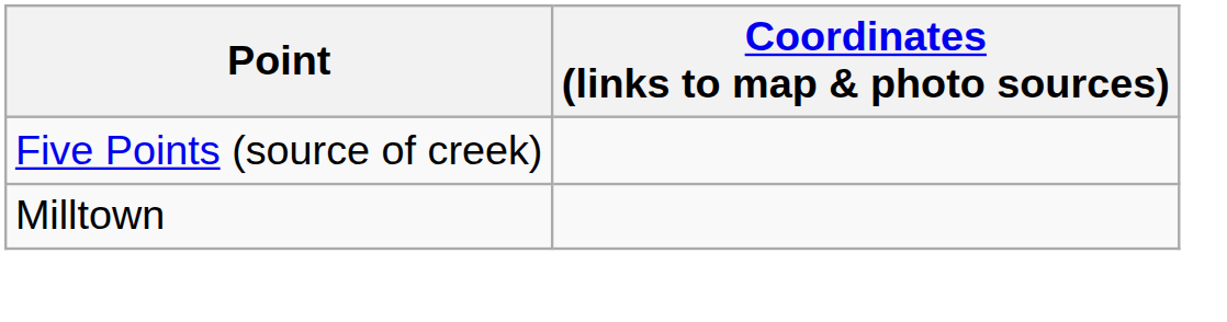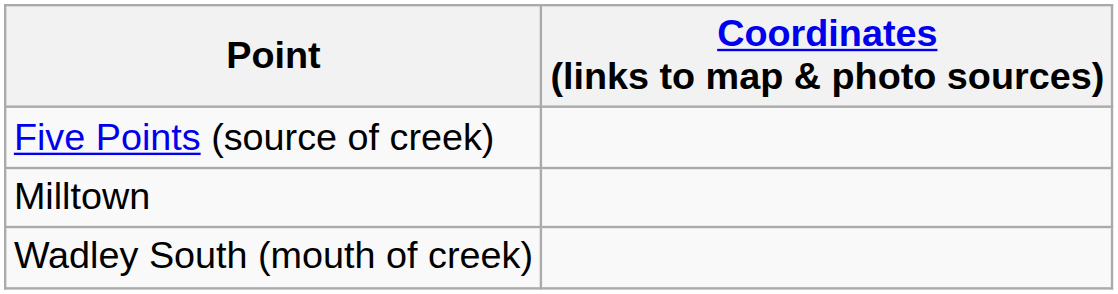 <table class="wikitable">
 <tr>
 <th>Point</th>
 <th><a href='#'>Coordinates</a><br>(links to map & photo sources)</th>
 </tr>
 <tr>
 <td><a href='#'>Five Points</a> (source of creek)</td>
 <td> </td>
 </tr>
 <tr>
 <td>Milltown</td>
 <td> </td>
 </tr>
+<tr>
+<td>Wadley South (mouth of creek)</td>
+<td> </td>
+</tr>
 </table>
